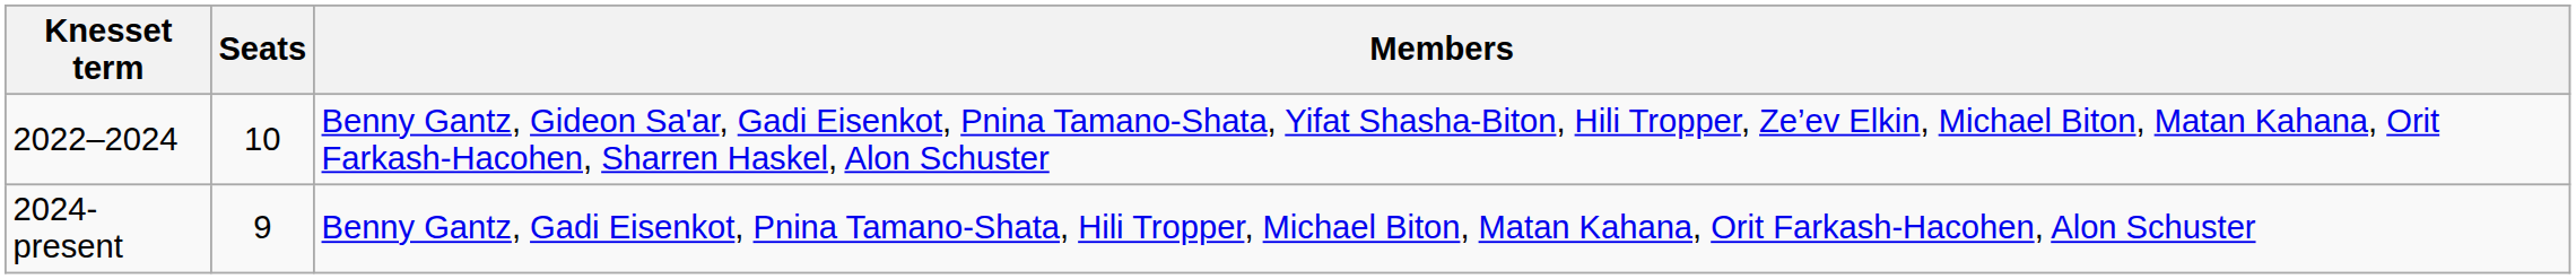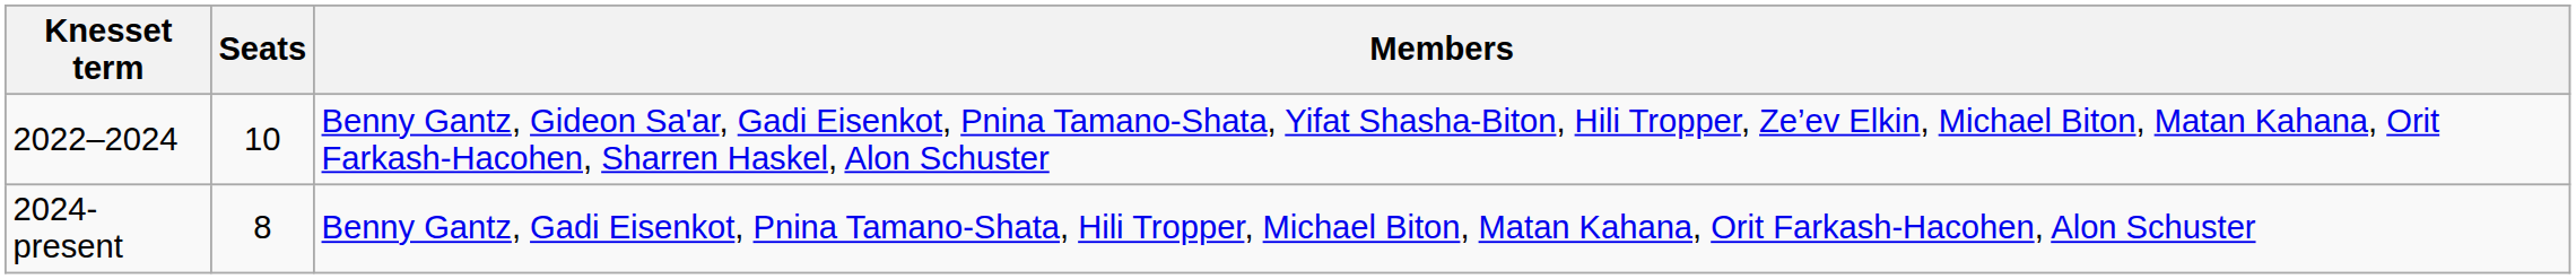 <table class="wikitable">
 <tr>
 <th>Knesset term</th>
 <th>Seats</th>
 <th>Members</th>
 </tr>
 <tr>
 <td>2022–2024</td>
 <td align=center>10</td>
 <td><a href='#'>Benny Gantz</a>, <a href='#'>Gideon Sa'ar</a>, <a href='#'>Gadi Eisenkot</a>, <a href='#'>Pnina Tamano-Shata</a>, <a href='#'>Yifat Shasha-Biton</a>, <a href='#'>Hili Tropper</a>, <a href='#'>Ze’ev Elkin</a>, <a href='#'>Michael Biton</a>, <a href='#'>Matan Kahana</a>, <a href='#'>Orit Farkash-Hacohen</a>, <a href='#'>Sharren Haskel</a>, <a href='#'>Alon Schuster</a></td>
 </tr>
 <tr>
 <td>2024-present</td>
-<td align=center>9</td>
+<td align=center>8</td>
 <td><a href='#'>Benny Gantz</a>, <a href='#'>Gadi Eisenkot</a>, <a href='#'>Pnina Tamano-Shata</a>, <a href='#'>Hili Tropper</a>, <a href='#'>Michael Biton</a>, <a href='#'>Matan Kahana</a>, <a href='#'>Orit Farkash-Hacohen</a>, <a href='#'>Alon Schuster</a></td>
 </tr>
 </table>
